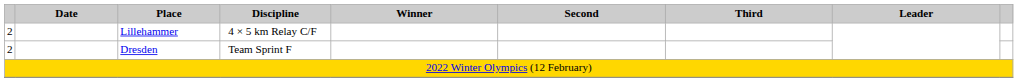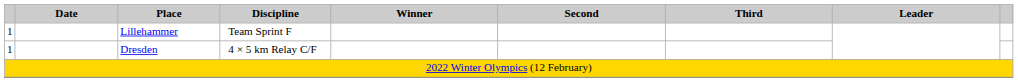 <table class="wikitable plainrowheaders" style="background:#fff; font-size:86%; line-height:16px; border:grey solid 1px; border-collapse:collapse;">
 <tr style="background:#ccc; text-align:center;">
 <th scope="col" style="background:#ccc; width=20 px;"></th>
 <th scope="col" style="background:#ccc; width:120px;">Date</th>
 <th scope="col" style="background:#ccc; width:120px;">Place</th>
 <th scope="col" style="background:#ccc; width:130px;">Discipline</th>
 <th scope="col" style="background:#ccc; width:200px;">Winner</th>
 <th scope="col" style="background:#ccc; width:200px;">Second</th>
 <th scope="col" style="background:#ccc; width:200px;">Third</th>
 <th scope="col" style="background:#ccc; width:200px;">Leader</th>
 <th scope="col" style="background:#ccc; width:10px;"></th>
 </tr>
 <tr>
-<td align=center>2</td>
+<td align=center>1</td>
 <td align=right>  </td>
 <td> <a href='#'>Lillehammer</a></td>
-<td>  4 × 5 km Relay C/F</td>
+<td>  Team Sprint F</td>
 <td></td>
 <td></td>
 <td></td>
 <td rowspan=2></td>
 <td></td>
 </tr>
 <tr>
-<td align=center>2</td>
+<td align=center>1</td>
 <td align=right>  </td>
 <td> <a href='#'>Dresden</a></td>
-<td>  Team Sprint F</td>
+<td>  4 × 5 km Relay C/F</td>
 <td></td>
 <td></td>
 <td></td>
 <td></td>
 </tr>
 <tr style="background:gold">
 <td colspan=11 align=center><a href='#'>2022 Winter Olympics</a> (12 February)</td>
 </tr>
 <tr>
 </tr>
 </table>
